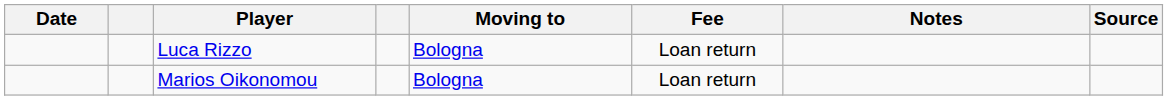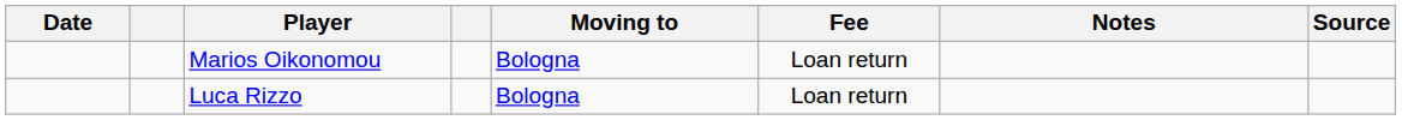 <table class="wikitable sortable">
 <tr>
 <th style="width:80px;">Date</th>
 <th style="width:30px;"></th>
 <th style="width:180px;">Player</th>
 <th style="width:20px;"></th>
 <th style="width:180px;">Moving to</th>
 <th style="width:120px;" class="unsortable">Fee</th>
 <th style="width:250px;" class="unsortable">Notes</th>
 <th style="width:20px;">Source</th>
 </tr>
 <tr>
 <td></td>
 <td align=center></td>
-<td> <a href='#'>Luca Rizzo</a></td>
+<td> <a href='#'>Marios Oikonomou</a></td>
 <td align=center></td>
 <td> <a href='#'>Bologna</a></td>
 <td align=center>Loan return</td>
 <td align=center></td>
 <td></td>
 </tr>
 <tr>
 <td></td>
 <td align=center></td>
-<td> <a href='#'>Marios Oikonomou</a></td>
+<td> <a href='#'>Luca Rizzo</a></td>
 <td align=center></td>
 <td> <a href='#'>Bologna</a></td>
 <td align=center>Loan return</td>
 <td align=center></td>
 <td></td>
 </tr>
 </table>
